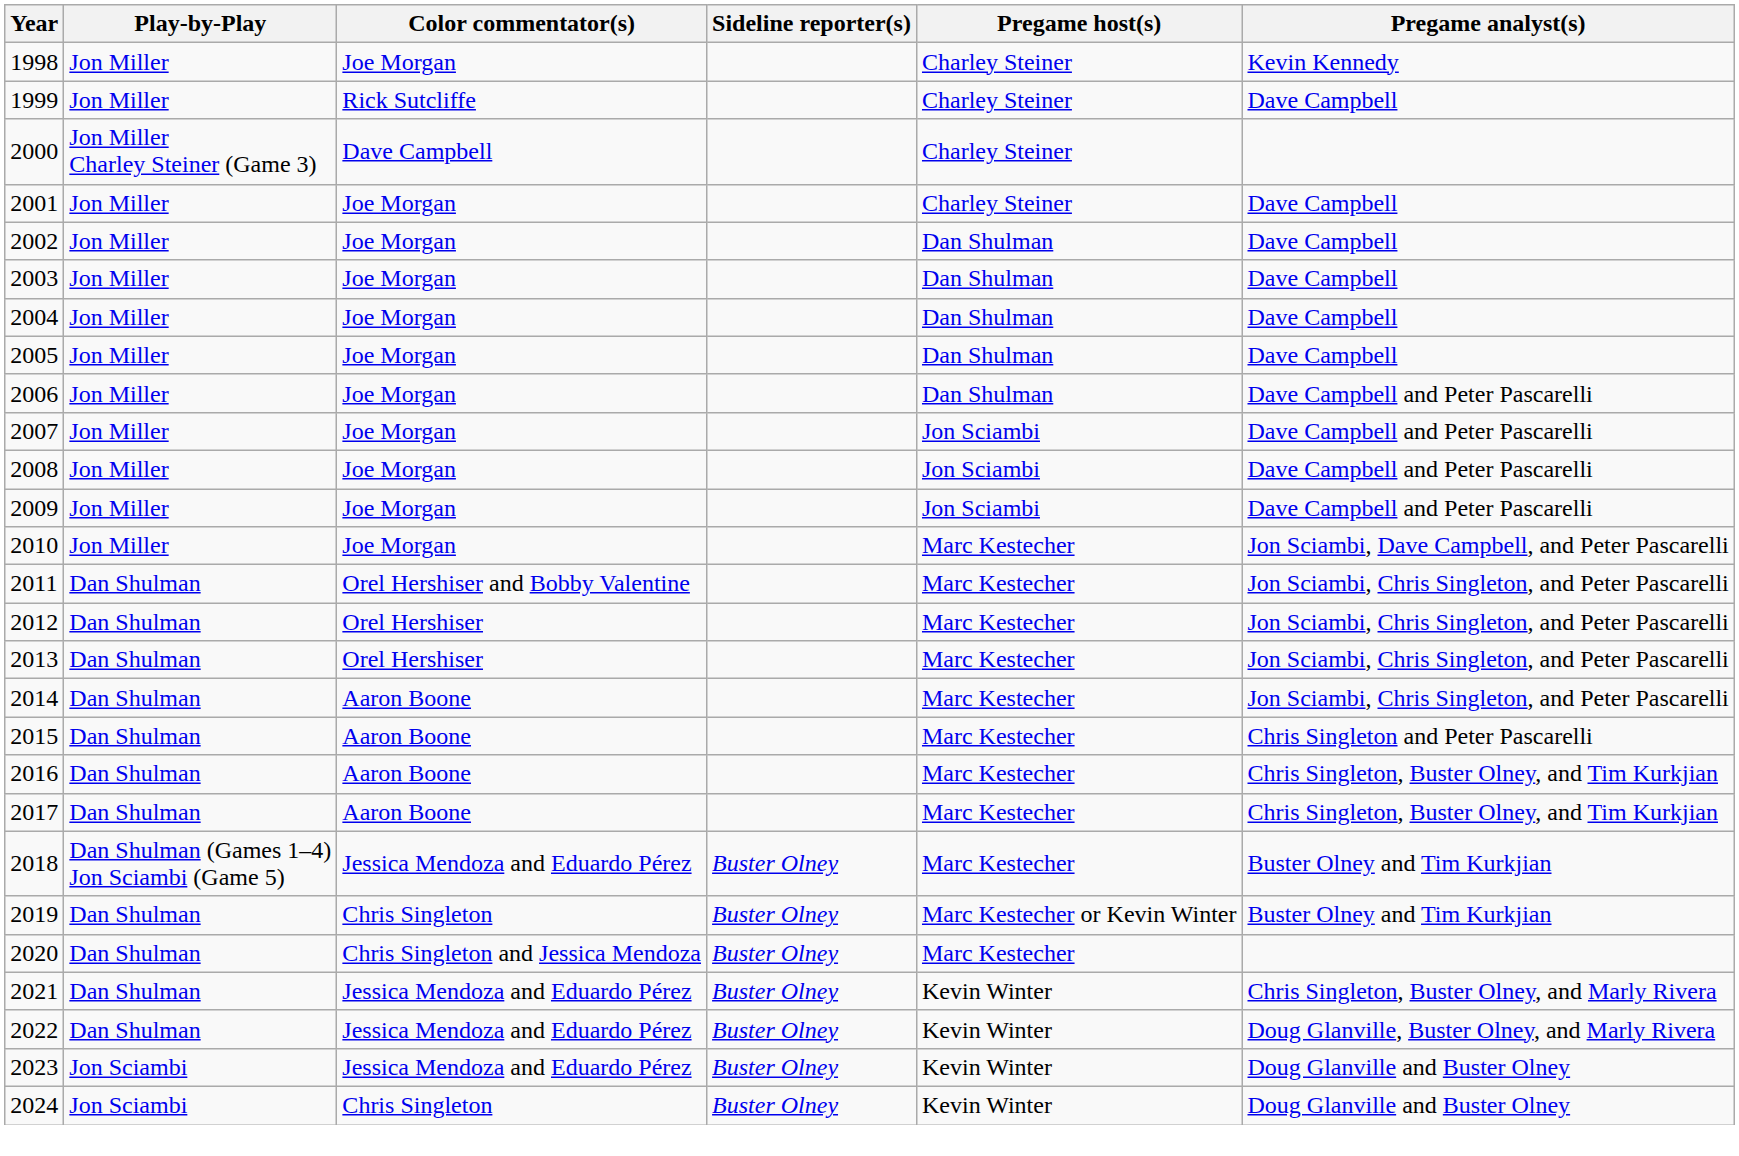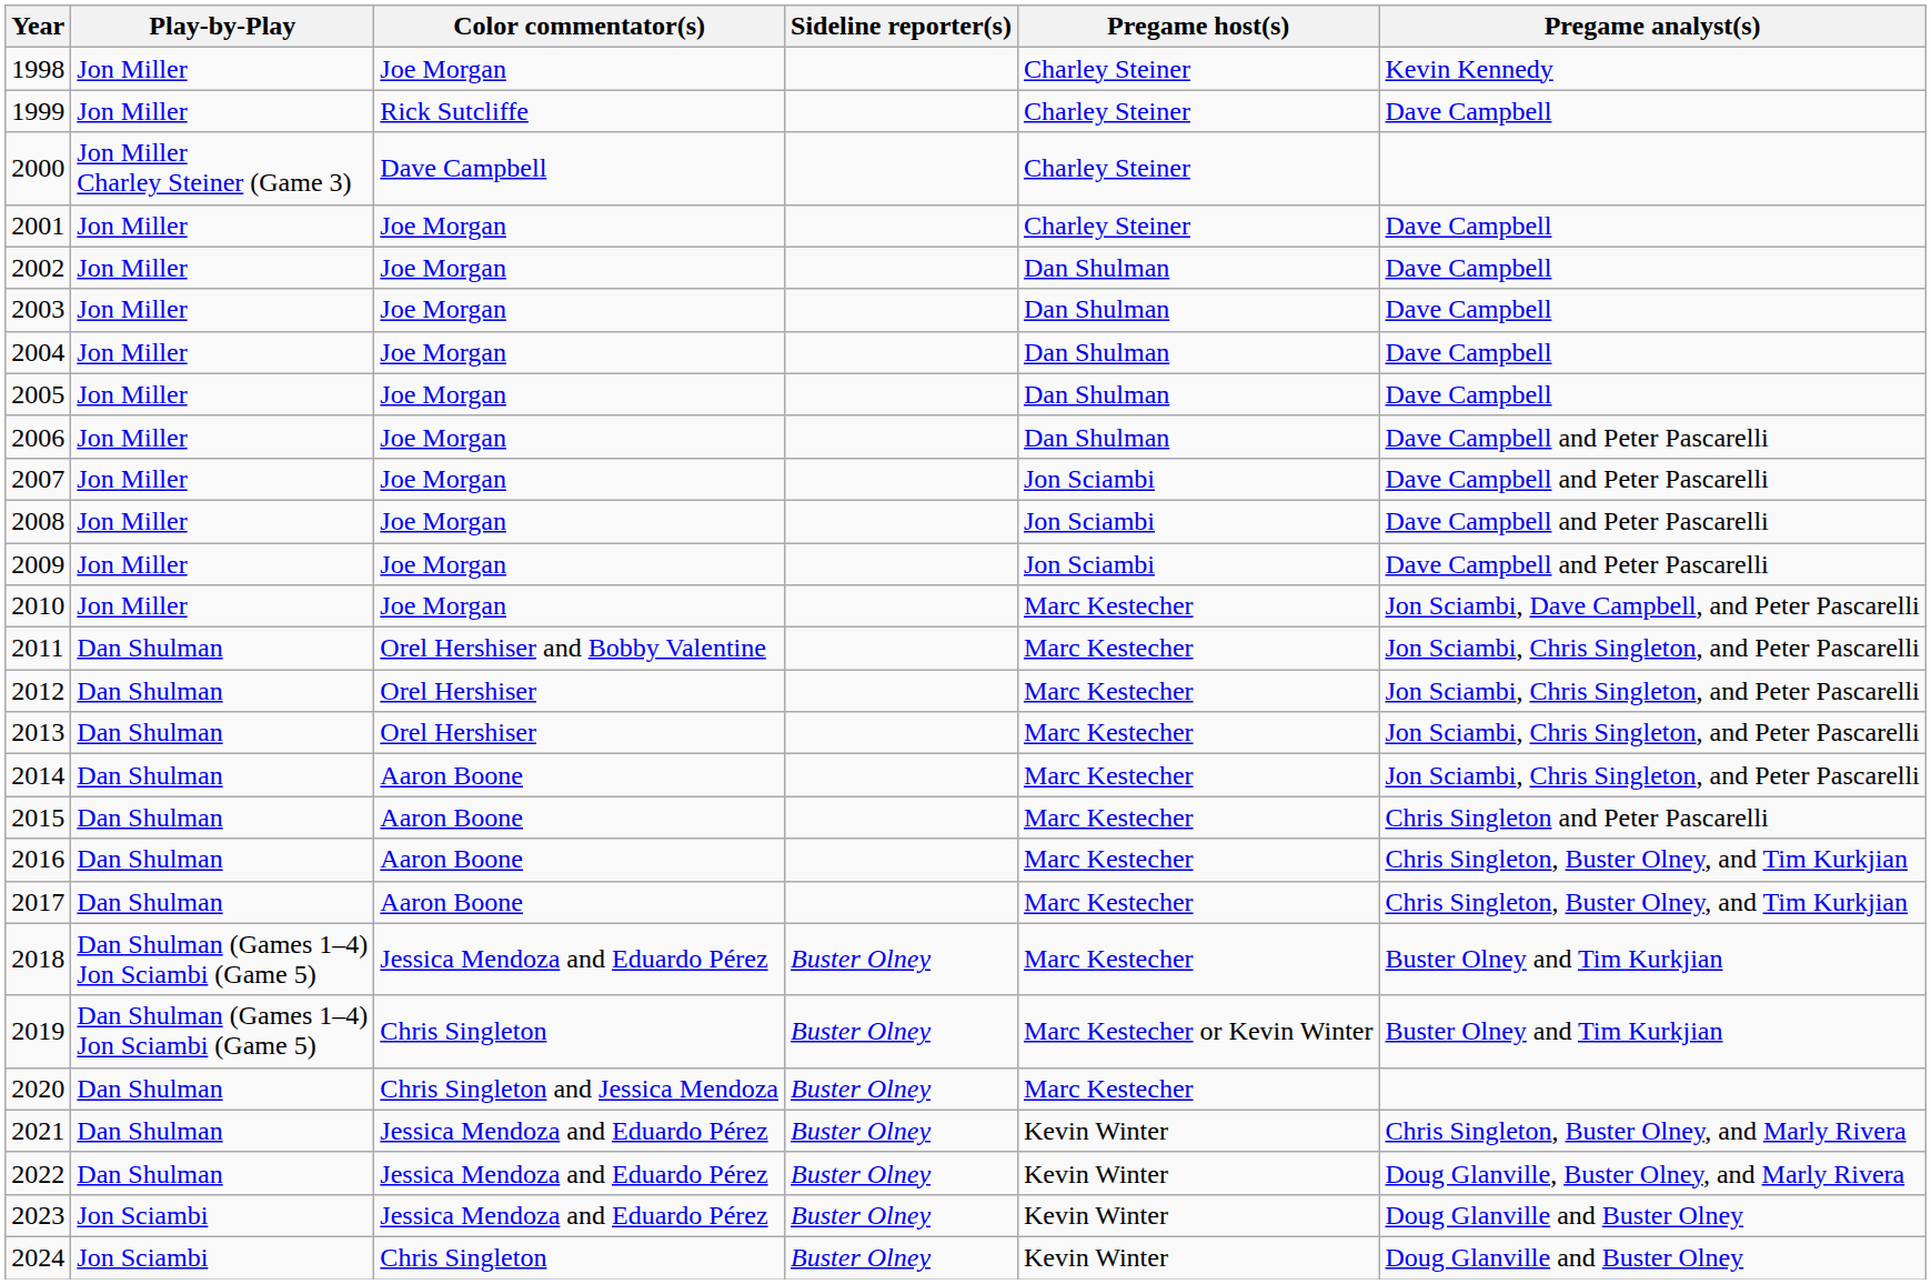 <table class=wikitable>
 <tr>
 <th>Year</th>
 <th>Play-by-Play</th>
 <th>Color commentator(s)</th>
 <th>Sideline reporter(s)</th>
 <th>Pregame host(s)</th>
 <th>Pregame analyst(s)</th>
 </tr>
 <tr>
 <td>1998</td>
 <td><a href='#'>Jon Miller</a></td>
 <td><a href='#'>Joe Morgan</a></td>
 <td></td>
 <td><a href='#'>Charley Steiner</a></td>
 <td><a href='#'>Kevin Kennedy</a></td>
 </tr>
 <tr>
 <td>1999</td>
 <td><a href='#'>Jon Miller</a></td>
 <td><a href='#'>Rick Sutcliffe</a></td>
 <td></td>
 <td><a href='#'>Charley Steiner</a></td>
 <td><a href='#'>Dave Campbell</a></td>
 </tr>
 <tr>
 <td>2000</td>
 <td><a href='#'>Jon Miller</a><br><a href='#'>Charley Steiner</a> (Game 3)</td>
 <td><a href='#'>Dave Campbell</a></td>
 <td></td>
 <td><a href='#'>Charley Steiner</a></td>
 <td></td>
 </tr>
 <tr>
 <td>2001</td>
 <td><a href='#'>Jon Miller</a></td>
 <td><a href='#'>Joe Morgan</a></td>
 <td></td>
 <td><a href='#'>Charley Steiner</a></td>
 <td><a href='#'>Dave Campbell</a></td>
 </tr>
 <tr>
 <td>2002</td>
 <td><a href='#'>Jon Miller</a></td>
 <td><a href='#'>Joe Morgan</a></td>
 <td></td>
 <td><a href='#'>Dan Shulman</a></td>
 <td><a href='#'>Dave Campbell</a></td>
 </tr>
 <tr>
 <td>2003</td>
 <td><a href='#'>Jon Miller</a></td>
 <td><a href='#'>Joe Morgan</a></td>
 <td></td>
 <td><a href='#'>Dan Shulman</a></td>
 <td><a href='#'>Dave Campbell</a></td>
 </tr>
 <tr>
 <td>2004</td>
 <td><a href='#'>Jon Miller</a></td>
 <td><a href='#'>Joe Morgan</a></td>
 <td></td>
 <td><a href='#'>Dan Shulman</a></td>
 <td><a href='#'>Dave Campbell</a></td>
 </tr>
 <tr>
 <td>2005</td>
 <td><a href='#'>Jon Miller</a></td>
 <td><a href='#'>Joe Morgan</a></td>
 <td></td>
 <td><a href='#'>Dan Shulman</a></td>
 <td><a href='#'>Dave Campbell</a></td>
 </tr>
 <tr>
 <td>2006</td>
 <td><a href='#'>Jon Miller</a></td>
 <td><a href='#'>Joe Morgan</a></td>
 <td></td>
 <td><a href='#'>Dan Shulman</a></td>
 <td><a href='#'>Dave Campbell</a> and Peter Pascarelli</td>
 </tr>
 <tr>
 <td>2007</td>
 <td><a href='#'>Jon Miller</a></td>
 <td><a href='#'>Joe Morgan</a></td>
 <td></td>
 <td><a href='#'>Jon Sciambi</a></td>
 <td><a href='#'>Dave Campbell</a> and Peter Pascarelli</td>
 </tr>
 <tr>
 <td>2008</td>
 <td><a href='#'>Jon Miller</a></td>
 <td><a href='#'>Joe Morgan</a></td>
 <td></td>
 <td><a href='#'>Jon Sciambi</a></td>
 <td><a href='#'>Dave Campbell</a> and Peter Pascarelli</td>
 </tr>
 <tr>
 <td>2009</td>
 <td><a href='#'>Jon Miller</a></td>
 <td><a href='#'>Joe Morgan</a></td>
 <td></td>
 <td><a href='#'>Jon Sciambi</a></td>
 <td><a href='#'>Dave Campbell</a> and Peter Pascarelli</td>
 </tr>
 <tr>
 <td>2010</td>
 <td><a href='#'>Jon Miller</a></td>
 <td><a href='#'>Joe Morgan</a></td>
 <td></td>
 <td><a href='#'>Marc Kestecher</a></td>
 <td><a href='#'>Jon Sciambi</a>, <a href='#'>Dave Campbell</a>, and Peter Pascarelli</td>
 </tr>
 <tr>
 <td>2011</td>
 <td><a href='#'>Dan Shulman</a></td>
 <td><a href='#'>Orel Hershiser</a> and <a href='#'>Bobby Valentine</a></td>
 <td></td>
 <td><a href='#'>Marc Kestecher</a></td>
 <td><a href='#'>Jon Sciambi</a>, <a href='#'>Chris Singleton</a>, and Peter Pascarelli</td>
 </tr>
 <tr>
 <td>2012</td>
 <td><a href='#'>Dan Shulman</a></td>
 <td><a href='#'>Orel Hershiser</a></td>
 <td></td>
 <td><a href='#'>Marc Kestecher</a></td>
 <td><a href='#'>Jon Sciambi</a>, <a href='#'>Chris Singleton</a>, and Peter Pascarelli</td>
 </tr>
 <tr>
 <td>2013</td>
 <td><a href='#'>Dan Shulman</a></td>
 <td><a href='#'>Orel Hershiser</a></td>
 <td></td>
 <td><a href='#'>Marc Kestecher</a></td>
 <td><a href='#'>Jon Sciambi</a>, <a href='#'>Chris Singleton</a>, and Peter Pascarelli</td>
 </tr>
 <tr>
 <td>2014</td>
 <td><a href='#'>Dan Shulman</a></td>
 <td><a href='#'>Aaron Boone</a></td>
 <td></td>
 <td><a href='#'>Marc Kestecher</a></td>
 <td><a href='#'>Jon Sciambi</a>, <a href='#'>Chris Singleton</a>, and Peter Pascarelli</td>
 </tr>
 <tr>
 <td>2015</td>
 <td><a href='#'>Dan Shulman</a></td>
 <td><a href='#'>Aaron Boone</a></td>
 <td></td>
 <td><a href='#'>Marc Kestecher</a></td>
 <td><a href='#'>Chris Singleton</a> and Peter Pascarelli</td>
 </tr>
 <tr>
 <td>2016</td>
 <td><a href='#'>Dan Shulman</a></td>
 <td><a href='#'>Aaron Boone</a></td>
 <td></td>
 <td><a href='#'>Marc Kestecher</a></td>
 <td><a href='#'>Chris Singleton</a>, <a href='#'>Buster Olney</a>, and <a href='#'>Tim Kurkjian</a></td>
 </tr>
 <tr>
 <td>2017</td>
 <td><a href='#'>Dan Shulman</a></td>
 <td><a href='#'>Aaron Boone</a></td>
 <td></td>
 <td><a href='#'>Marc Kestecher</a></td>
 <td><a href='#'>Chris Singleton</a>, <a href='#'>Buster Olney</a>, and <a href='#'>Tim Kurkjian</a></td>
 </tr>
 <tr>
 <td>2018</td>
 <td><a href='#'>Dan Shulman</a> (Games 1–4)<br><a href='#'>Jon Sciambi</a> (Game 5)</td>
 <td><a href='#'>Jessica Mendoza</a> and <a href='#'>Eduardo Pérez</a></td>
 <td><em><a href='#'>Buster Olney</a></em></td>
 <td><a href='#'>Marc Kestecher</a></td>
 <td><a href='#'>Buster Olney</a> and <a href='#'>Tim Kurkjian</a></td>
 </tr>
 <tr>
 <td>2019</td>
-<td><a href='#'>Dan Shulman</a></td>
+<td><a href='#'>Dan Shulman</a> (Games 1–4)<br><a href='#'>Jon Sciambi</a> (Game 5)</td>
 <td><a href='#'>Chris Singleton</a></td>
 <td><em><a href='#'>Buster Olney</a></em></td>
 <td><a href='#'>Marc Kestecher</a> or Kevin Winter</td>
 <td><a href='#'>Buster Olney</a> and <a href='#'>Tim Kurkjian</a></td>
 </tr>
 <tr>
 <td>2020</td>
 <td><a href='#'>Dan Shulman</a></td>
 <td><a href='#'>Chris Singleton</a> and <a href='#'>Jessica Mendoza</a></td>
 <td><em><a href='#'>Buster Olney</a></em></td>
 <td><a href='#'>Marc Kestecher</a></td>
 <td></td>
 </tr>
 <tr>
 <td>2021</td>
 <td><a href='#'>Dan Shulman</a></td>
 <td><a href='#'>Jessica Mendoza</a> and <a href='#'>Eduardo Pérez</a></td>
 <td><em><a href='#'>Buster Olney</a></em></td>
 <td>Kevin Winter</td>
 <td><a href='#'>Chris Singleton</a>, <a href='#'>Buster Olney</a>, and <a href='#'>Marly Rivera</a></td>
 </tr>
 <tr>
 <td>2022</td>
 <td><a href='#'>Dan Shulman</a></td>
 <td><a href='#'>Jessica Mendoza</a> and <a href='#'>Eduardo Pérez</a></td>
 <td><em><a href='#'>Buster Olney</a></em></td>
 <td>Kevin Winter</td>
 <td><a href='#'>Doug Glanville</a>, <a href='#'>Buster Olney</a>, and <a href='#'>Marly Rivera</a></td>
 </tr>
 <tr>
 <td>2023</td>
 <td><a href='#'>Jon Sciambi</a></td>
 <td><a href='#'>Jessica Mendoza</a> and <a href='#'>Eduardo Pérez</a></td>
 <td><em><a href='#'>Buster Olney</a></em></td>
 <td>Kevin Winter</td>
 <td><a href='#'>Doug Glanville</a> and <a href='#'>Buster Olney</a></td>
 </tr>
 <tr>
 <td>2024</td>
 <td><a href='#'>Jon Sciambi</a></td>
 <td><a href='#'>Chris Singleton</a></td>
 <td><em><a href='#'>Buster Olney</a></em></td>
 <td>Kevin Winter</td>
 <td><a href='#'>Doug Glanville</a> and <a href='#'>Buster Olney</a></td>
 </tr>
 </table>
